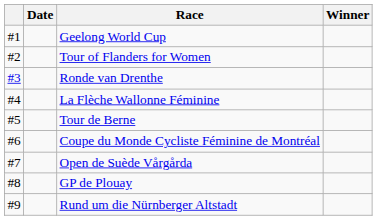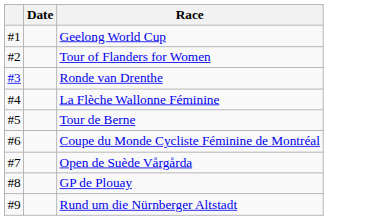 <table class="wikitable sortable">
 <tr>
 <th></th>
 <th>Date</th>
 <th>Race</th>
-<th>Winner</th>
 </tr>
 <tr>
 <td>#1</td>
 <td></td>
 <td> <a href='#'>Geelong World Cup</a></td>
-<td></td>
 </tr>
 <tr>
 <td>#2</td>
 <td></td>
 <td> <a href='#'>Tour of Flanders for Women</a></td>
-<td></td>
 </tr>
 <tr>
 <td><a href='#'>#3</a></td>
 <td></td>
 <td> <a href='#'>Ronde van Drenthe</a></td>
-<td></td>
 </tr>
 <tr>
 <td>#4</td>
 <td></td>
 <td> <a href='#'>La Flèche Wallonne Féminine</a></td>
-<td></td>
 </tr>
 <tr>
 <td>#5</td>
 <td></td>
 <td> <a href='#'>Tour de Berne</a></td>
-<td></td>
 </tr>
 <tr>
 <td>#6</td>
 <td></td>
 <td> <a href='#'>Coupe du Monde Cycliste Féminine de Montréal</a></td>
-<td></td>
 </tr>
 <tr>
 <td>#7</td>
 <td></td>
 <td> <a href='#'>Open de Suède Vårgårda</a></td>
-<td></td>
 </tr>
 <tr>
 <td>#8</td>
 <td></td>
 <td> <a href='#'>GP de Plouay</a></td>
-<td></td>
 </tr>
 <tr>
 <td>#9</td>
 <td></td>
 <td> <a href='#'>Rund um die Nürnberger Altstadt</a></td>
-<td></td>
 </tr>
 </table>
